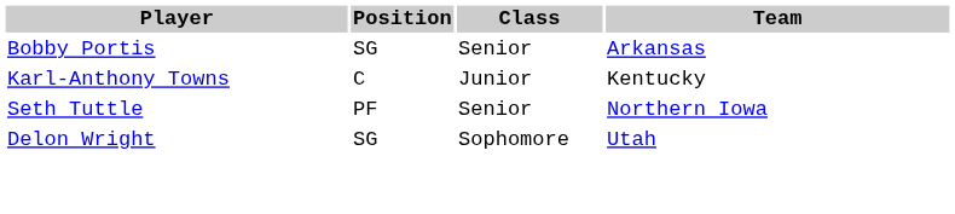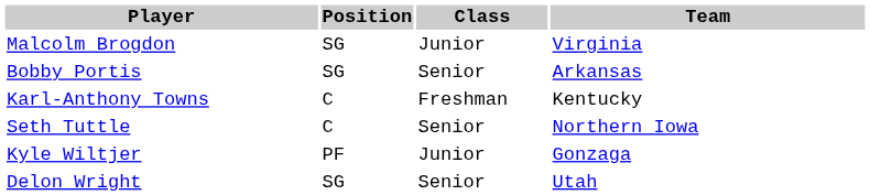 <table style="width:600px" "border:'1' 'solid' 'gray' ">
 <tr>
 <th style="background:#ccc; width:40%;">Player</th>
 <th style="background:#ccc; width:4%;">Position</th>
 <th style="background:#ccc; width:16%;">Class</th>
 <th style="background:#ccc; width:40%;">Team</th>
+</tr>
+<tr>
+<td><a href='#'>Malcolm Brogdon</a></td>
+<td>SG</td>
+<td>Junior</td>
+<td><a href='#'>Virginia</a></td>
 </tr>
 <tr>
 <td><a href='#'>Bobby Portis</a></td>
 <td>SG</td>
 <td>Senior</td>
 <td><a href='#'>Arkansas</a></td>
 </tr>
 <tr>
 <td><a href='#'>Karl-Anthony Towns</a></td>
 <td>C</td>
-<td>Junior</td>
+<td>Freshman</td>
 <td>Kentucky</td>
 </tr>
 <tr>
 <td><a href='#'>Seth Tuttle</a></td>
-<td>PF</td>
+<td>C</td>
 <td>Senior</td>
 <td><a href='#'>Northern Iowa</a></td>
 </tr>
 <tr>
+<td><a href='#'>Kyle Wiltjer</a></td>
+<td>PF</td>
+<td>Junior</td>
+<td><a href='#'>Gonzaga</a></td>
+</tr>
+<tr>
 <td><a href='#'>Delon Wright</a></td>
 <td>SG</td>
-<td>Sophomore</td>
+<td>Senior</td>
 <td><a href='#'>Utah</a></td>
 </tr>
 </table>
